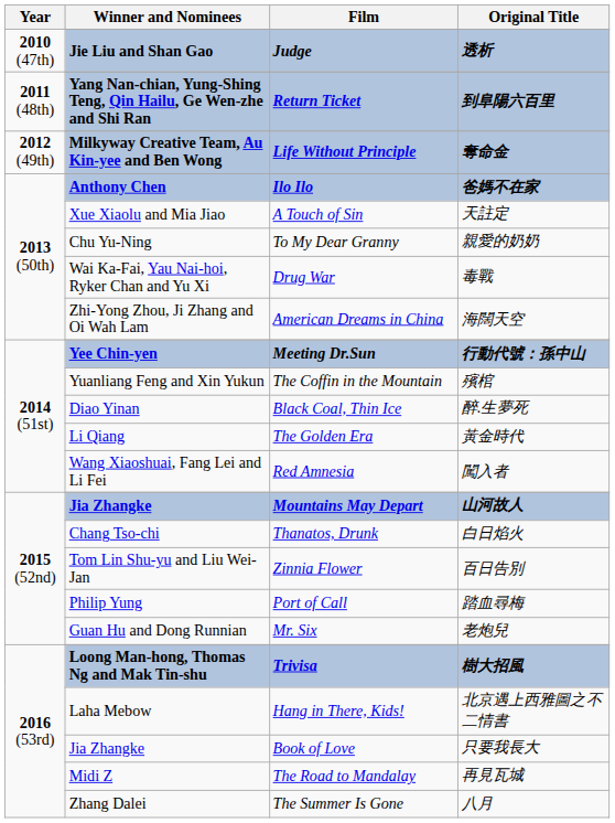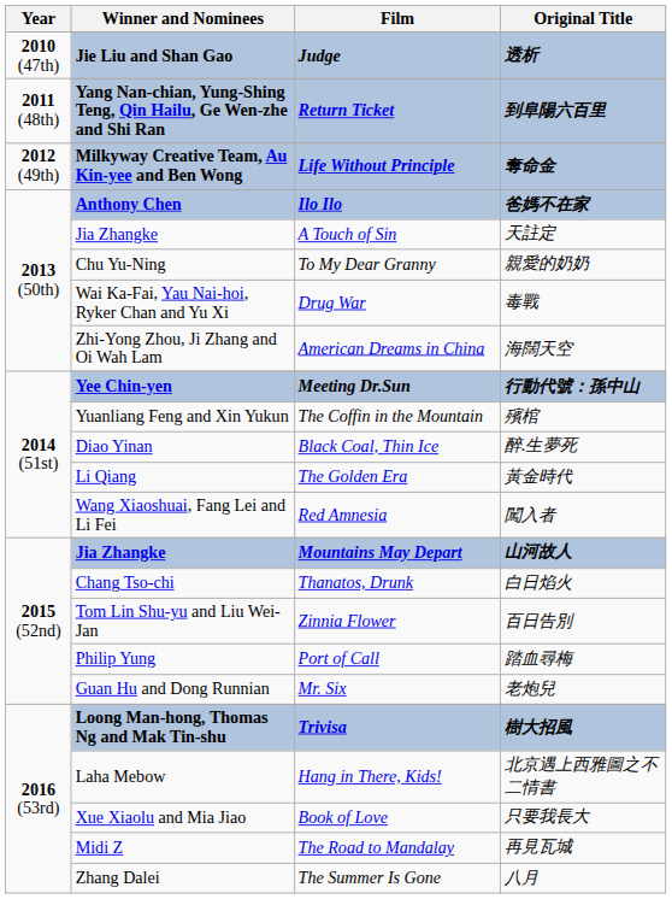 <table class="wikitable" style="width:100%;" cellpadding="5">
 <tr style="background:#bebebe;">
 <th style="width:8%;">Year</th>
 <th style="width:27%;">Winner and Nominees</th>
 <th style="width:25%;">Film</th>
 <th style="width:20%;">Original Title</th>
 </tr>
 <tr>
 <td rowspan="2" style="text-align:center"><strong>2010</strong><br>(47th)</td>
 </tr>
 <tr style="background:#B0C4DE;">
 <td><strong>Jie Liu and Shan Gao</strong></td>
 <td><strong><em>Judge</em></strong></td>
 <td><strong><em>透析</em></strong></td>
 </tr>
 <tr>
 <td rowspan="2" style="text-align:center"><strong>2011</strong><br>(48th)</td>
 </tr>
 <tr style="background:#B0C4DE;">
 <td><strong>Yang Nan-chian, Yung-Shing Teng, <a href='#'>Qin Hailu</a>, Ge Wen-zhe and Shi Ran</strong></td>
 <td><strong><em><a href='#'>Return Ticket</a></em></strong></td>
 <td><strong><em>到阜陽六百里</em></strong></td>
 </tr>
 <tr>
 <td rowspan="2" style="text-align:center"><strong>2012</strong><br>(49th)</td>
 </tr>
 <tr style="background:#B0C4DE;">
 <td><strong>Milkyway Creative Team, <a href='#'>Au Kin-yee</a> and Ben Wong</strong></td>
 <td><strong><em><a href='#'>Life Without Principle</a></em></strong></td>
 <td><strong><em>奪命金</em></strong></td>
 </tr>
 <tr>
 <td rowspan="6" style="text-align:center"><strong>2013</strong><br>(50th)</td>
 </tr>
 <tr style="background:#B0C4DE;">
 <td><strong><a href='#'>Anthony Chen</a></strong></td>
 <td><strong><em><a href='#'>Ilo Ilo</a></em></strong></td>
 <td><strong><em>爸媽不在家</em></strong></td>
 </tr>
 <tr>
-<td><a href='#'>Xue Xiaolu</a> and Mia Jiao</td>
+<td><a href='#'>Jia Zhangke</a></td>
 <td><em><a href='#'>A Touch of Sin</a></em></td>
 <td><em>天註定</em></td>
 </tr>
 <tr>
 <td>Chu Yu-Ning</td>
 <td><em>To My Dear Granny</em></td>
 <td><em>親愛的奶奶</em></td>
 </tr>
 <tr>
 <td>Wai Ka-Fai, <a href='#'>Yau Nai-hoi</a>, Ryker Chan and Yu Xi</td>
 <td><em><a href='#'>Drug War</a></em></td>
 <td><em>毒戰</em></td>
 </tr>
 <tr>
 <td>Zhi-Yong Zhou, Ji Zhang and Oi Wah Lam</td>
 <td><em><a href='#'>American Dreams in China</a></em></td>
 <td><em>海闊天空</em></td>
 </tr>
 <tr>
 <td rowspan="6" style="text-align:center"><strong>2014</strong><br>(51st)</td>
 </tr>
 <tr style="background:#B0C4DE;">
 <td><strong><a href='#'>Yee Chin-yen</a></strong></td>
 <td><strong><em>Meeting Dr.Sun</em></strong></td>
 <td><strong><em>行動代號：孫中山</em></strong></td>
 </tr>
 <tr>
 <td>Yuanliang Feng and Xin Yukun</td>
 <td><em>The Coffin in the Mountain</em></td>
 <td><em>殯棺</em></td>
 </tr>
 <tr>
 <td><a href='#'>Diao Yinan</a></td>
 <td><em><a href='#'>Black Coal, Thin Ice</a></em></td>
 <td><em>醉.生夢死</em></td>
 </tr>
 <tr>
 <td><a href='#'>Li Qiang</a></td>
 <td><em><a href='#'>The Golden Era</a></em></td>
 <td><em>黃金時代</em></td>
 </tr>
 <tr>
 <td><a href='#'>Wang Xiaoshuai</a>, Fang Lei and Li Fei</td>
 <td><em><a href='#'>Red Amnesia</a></em></td>
 <td><em>闖入者</em></td>
 </tr>
 <tr>
 <td rowspan="6" style="text-align:center"><strong>2015</strong><br>(52nd)</td>
 </tr>
 <tr style="background:#B0C4DE;">
 <td><strong><a href='#'>Jia Zhangke</a></strong></td>
 <td><strong><em><a href='#'>Mountains May Depart</a></em></strong></td>
 <td><strong><em>山河故人</em></strong></td>
 </tr>
 <tr>
 <td><a href='#'>Chang Tso-chi</a></td>
 <td><em><a href='#'>Thanatos, Drunk</a></em></td>
 <td><em>白日焰火</em></td>
 </tr>
 <tr>
 <td><a href='#'>Tom Lin Shu-yu</a> and Liu Wei-Jan</td>
 <td><em><a href='#'>Zinnia Flower</a></em></td>
 <td><em>百日告別</em></td>
 </tr>
 <tr>
 <td><a href='#'>Philip Yung</a></td>
 <td><em><a href='#'>Port of Call</a></em></td>
 <td><em>踏血尋梅</em></td>
 </tr>
 <tr>
 <td><a href='#'>Guan Hu</a> and Dong Runnian</td>
 <td><em><a href='#'>Mr. Six</a></em></td>
 <td><em>老炮兒</em></td>
 </tr>
 <tr>
 <td rowspan="6" style="text-align:center"><strong>2016</strong><br>(53rd)</td>
 </tr>
 <tr style="background:#B0C4DE;">
 <td><strong>Loong Man-hong, Thomas Ng and Mak Tin-shu</strong></td>
 <td><strong><em><a href='#'>Trivisa</a></em></strong></td>
 <td><strong><em>樹大招風</em></strong></td>
 </tr>
 <tr>
 <td>Laha Mebow</td>
 <td><em><a href='#'>Hang in There, Kids!</a></em></td>
 <td><em>北京遇上西雅圖之不二情書</em></td>
 </tr>
 <tr>
-<td><a href='#'>Jia Zhangke</a></td>
+<td><a href='#'>Xue Xiaolu</a> and Mia Jiao</td>
 <td><em><a href='#'>Book of Love</a></em></td>
 <td><em>只要我長大</em></td>
 </tr>
 <tr>
 <td><a href='#'>Midi Z</a></td>
 <td><em><a href='#'>The Road to Mandalay</a></em></td>
 <td><em>再見瓦城</em></td>
 </tr>
 <tr>
 <td>Zhang Dalei</td>
 <td><em>The Summer Is Gone</em></td>
 <td><em>八月</em></td>
 </tr>
 </table>
